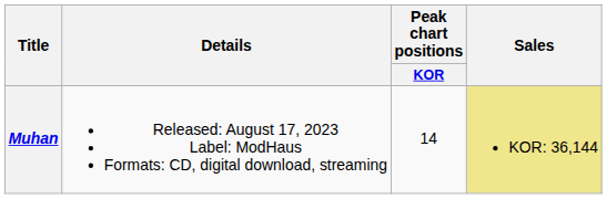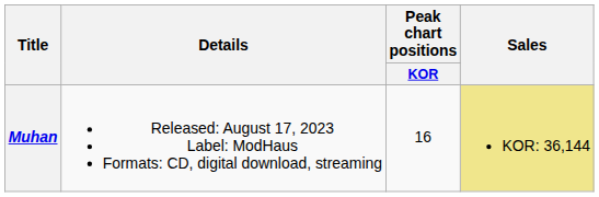 <table class="wikitable plainrowheaders" style="text-align:center">
 <tr>
 <th scope="col" rowspan="2">Title</th>
 <th scope="col" rowspan="2">Details</th>
 <th scope="col">Peak chart positions</th>
 <th scope="col" rowspan="2">Sales</th>
 </tr>
 <tr>
 <th scope="col" style="font-size:90%; width:2.5em"><a href='#'>KOR</a><br></th>
 </tr>
 <tr>
 <th scope="row"><em><a href='#'>Muhan</a></em></th>
 <td><br><ul><li>Released: August 17, 2023</li><li>Label: ModHaus</li><li>Formats: CD, digital download, streaming</li></ul></td>
-<td>14</td>
+<td>16</td>
 <td style="background: khaki;"><br><ul><li>KOR: 36,144</li></ul></td>
 </tr>
 </table>
